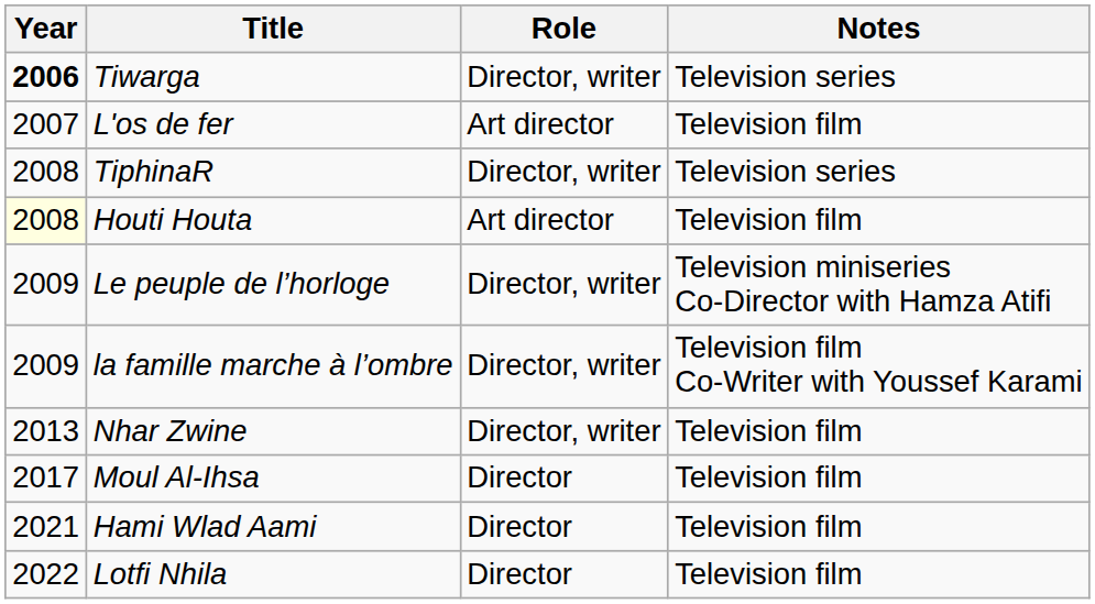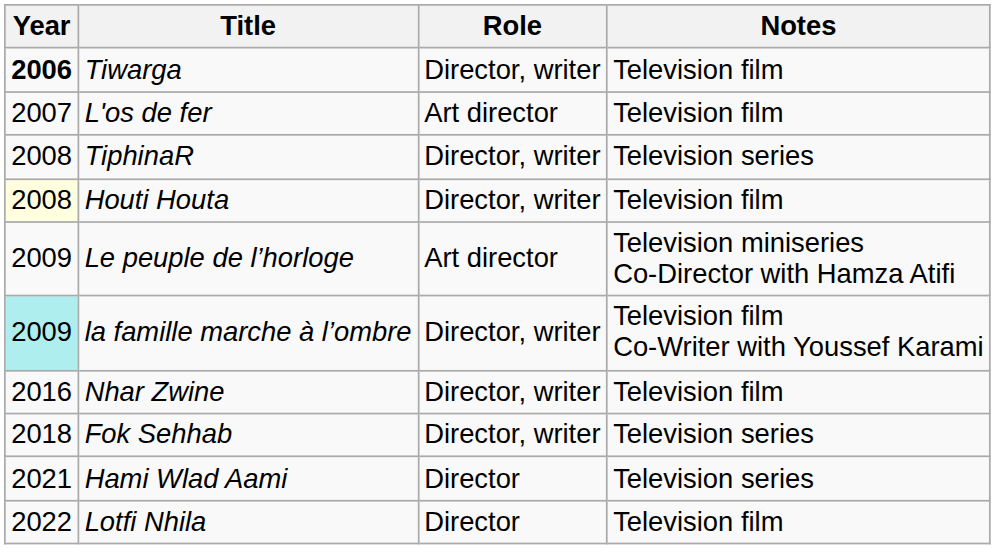 <table class="wikitable sortable">
 <tr>
 <th>Year</th>
 <th>Title</th>
 <th>Role</th>
 <th class="unsortable">Notes</th>
 </tr>
 <tr>
 <td><strong>2006</strong></td>
 <td><em>Tiwarga</em></td>
 <td>Director, writer</td>
-<td>Television series</td>
+<td>Television film</td>
 </tr>
 <tr>
 <td>2007</td>
 <td><em>L'os de fer</em></td>
 <td>Art director</td>
 <td>Television film</td>
 </tr>
 <tr>
 <td>2008</td>
 <td><em>TiphinaR</em></td>
 <td>Director, writer</td>
 <td>Television series</td>
 </tr>
 <tr>
 <td style="background: lightyellow;">2008</td>
 <td><em>Houti Houta</em></td>
-<td>Art director</td>
+<td>Director, writer</td>
 <td>Television film</td>
 </tr>
 <tr>
 <td>2009</td>
 <td><em>Le peuple de l’horloge</em></td>
-<td>Director, writer</td>
+<td>Art director</td>
 <td>Television miniseries<br>Co-Director with Hamza Atifi</td>
 </tr>
 <tr>
-<td>2009</td>
+<td style="background: paleturquoise;">2009</td>
 <td><em>la famille marche à l’ombre</em></td>
 <td>Director, writer</td>
 <td>Television film<br>Co-Writer with Youssef Karami</td>
 </tr>
 <tr>
-<td>2013</td>
+<td>2016</td>
 <td><em>Nhar Zwine</em></td>
 <td>Director, writer</td>
 <td>Television film</td>
 </tr>
 <tr>
-<td>2017</td>
-<td><em>Moul Al-Ihsa</em></td>
-<td>Director</td>
-<td>Television film</td>
+<td>2018</td>
+<td><em>Fok Sehhab</em></td>
+<td>Director, writer</td>
+<td>Television series</td>
 </tr>
 <tr>
 <td>2021</td>
 <td><em>Hami Wlad Aami</em></td>
 <td>Director</td>
-<td>Television film</td>
+<td>Television series</td>
 </tr>
 <tr>
 <td>2022</td>
 <td><em>Lotfi Nhila</em></td>
 <td>Director</td>
 <td>Television film</td>
 </tr>
 </table>
